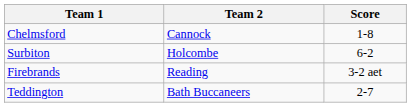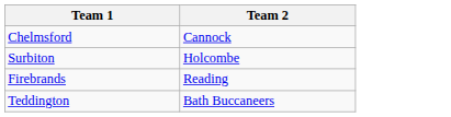 <table class="wikitable" style="font-size: 100%">
 <tr>
 <th width=200>Team 1</th>
 <th width=200>Team 2</th>
-<th width=100>Score</th>
 </tr>
 <tr>
 <td><a href='#'>Chelmsford</a></td>
 <td><a href='#'>Cannock</a></td>
-<td align=center>1-8</td>
 </tr>
 <tr>
 <td><a href='#'>Surbiton</a></td>
 <td><a href='#'>Holcombe</a></td>
-<td align=center>6-2</td>
 </tr>
 <tr>
 <td><a href='#'>Firebrands</a></td>
 <td><a href='#'>Reading</a></td>
-<td align=center>3-2 aet</td>
 </tr>
 <tr>
 <td><a href='#'>Teddington</a></td>
 <td><a href='#'>Bath Buccaneers</a></td>
-<td align=center>2-7</td>
 </tr>
 </table>
